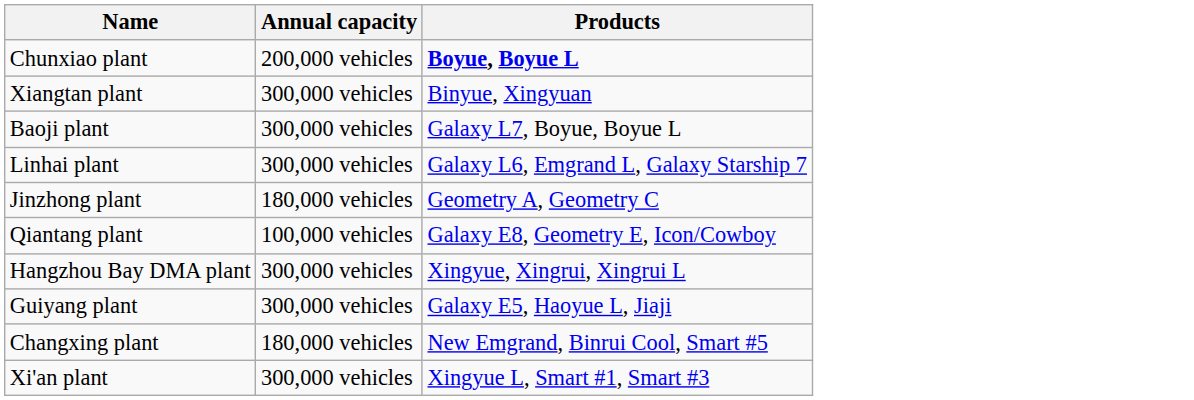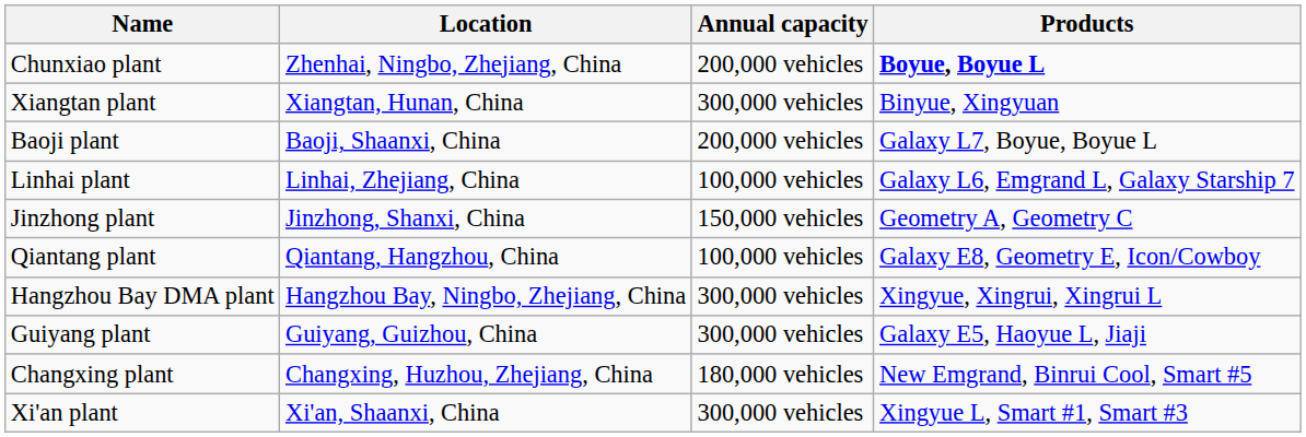 <table class="wikitable">
 <tr>
 <th>Name</th>
+<th>Location</th>
 <th>Annual capacity</th>
 <th>Products</th>
 </tr>
 <tr>
 <td>Chunxiao plant</td>
+<td><a href='#'>Zhenhai</a>, <a href='#'>Ningbo, Zhejiang</a>, China</td>
 <td>200,000 vehicles</td>
 <td><strong><a href='#'>Boyue</a>, <a href='#'>Boyue L</a></strong></td>
 </tr>
 <tr>
 <td>Xiangtan plant</td>
+<td><a href='#'>Xiangtan, Hunan</a>, China</td>
 <td>300,000 vehicles</td>
 <td><a href='#'>Binyue</a>, <a href='#'>Xingyuan</a></td>
 </tr>
 <tr>
 <td>Baoji plant</td>
-<td>300,000 vehicles</td>
+<td><a href='#'>Baoji, Shaanxi</a>, China</td>
+<td>200,000 vehicles</td>
 <td><a href='#'>Galaxy L7</a>, Boyue, Boyue L</td>
 </tr>
 <tr>
 <td>Linhai plant</td>
-<td>300,000 vehicles</td>
+<td><a href='#'>Linhai, Zhejiang</a>, China</td>
+<td>100,000 vehicles</td>
 <td><a href='#'>Galaxy L6</a>, <a href='#'>Emgrand L</a>, <a href='#'>Galaxy Starship 7</a></td>
 </tr>
 <tr>
 <td>Jinzhong plant</td>
-<td>180,000 vehicles</td>
+<td><a href='#'>Jinzhong, Shanxi</a>, China</td>
+<td>150,000 vehicles</td>
 <td><a href='#'>Geometry A</a>, <a href='#'>Geometry C</a></td>
 </tr>
 <tr>
 <td>Qiantang plant</td>
+<td><a href='#'>Qiantang, Hangzhou</a>, China</td>
 <td>100,000 vehicles</td>
 <td><a href='#'>Galaxy E8</a>, <a href='#'>Geometry E</a>, <a href='#'>Icon/Cowboy</a></td>
 </tr>
 <tr>
 <td>Hangzhou Bay DMA plant</td>
+<td><a href='#'>Hangzhou Bay</a>, <a href='#'>Ningbo, Zhejiang</a>, China</td>
 <td>300,000 vehicles</td>
 <td><a href='#'>Xingyue</a>, <a href='#'>Xingrui</a>, <a href='#'>Xingrui L</a></td>
 </tr>
 <tr>
 <td>Guiyang plant</td>
+<td><a href='#'>Guiyang, Guizhou</a>, China</td>
 <td>300,000 vehicles</td>
 <td><a href='#'>Galaxy E5</a>, <a href='#'>Haoyue L</a>, <a href='#'>Jiaji</a></td>
 </tr>
 <tr>
 <td>Changxing plant</td>
+<td><a href='#'>Changxing</a>, <a href='#'>Huzhou, Zhejiang</a>, China</td>
 <td>180,000 vehicles</td>
 <td><a href='#'>New Emgrand</a>, <a href='#'>Binrui Cool</a>, <a href='#'>Smart #5</a></td>
 </tr>
 <tr>
 <td>Xi'an plant</td>
+<td><a href='#'>Xi'an, Shaanxi</a>, China</td>
 <td>300,000 vehicles</td>
 <td><a href='#'>Xingyue L</a>, <a href='#'>Smart #1</a>, <a href='#'>Smart #3</a></td>
 </tr>
 </table>
